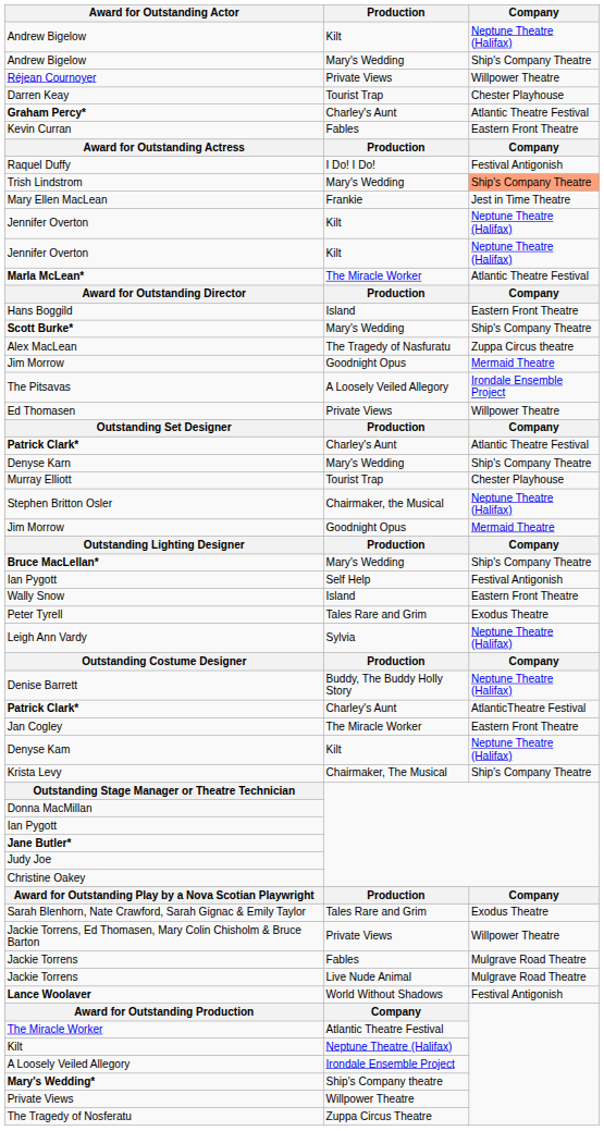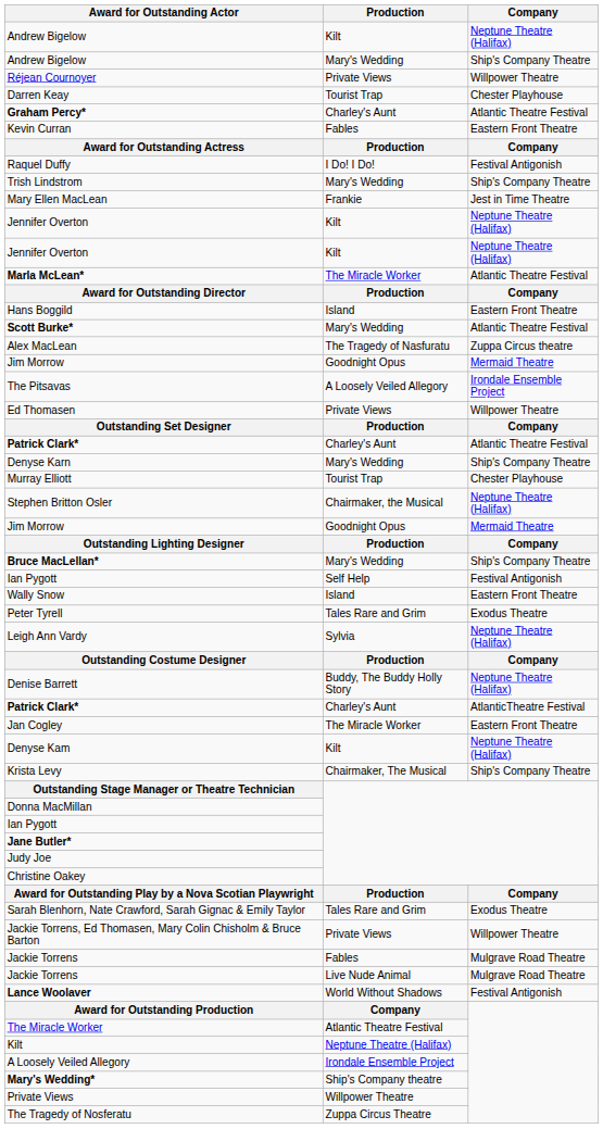 <table class="wikitable">
 <tr>
 <th>Award for Outstanding Actor</th>
 <th>Production</th>
 <th>Company</th>
 </tr>
 <tr>
 <td>Andrew Bigelow</td>
 <td>Kilt</td>
 <td><a href='#'>Neptune Theatre (Halifax)</a></td>
 </tr>
 <tr>
 <td>Andrew Bigelow</td>
 <td>Mary's Wedding</td>
 <td>Ship's Company Theatre</td>
 </tr>
 <tr>
 <td><a href='#'>Réjean Cournoyer</a></td>
 <td>Private Views</td>
 <td>Willpower Theatre</td>
 </tr>
 <tr>
 <td>Darren Keay</td>
 <td>Tourist Trap</td>
 <td>Chester Playhouse</td>
 </tr>
 <tr>
 <td><strong>Graham Percy*</strong></td>
 <td>Charley's Aunt</td>
 <td>Atlantic Theatre Festival</td>
 </tr>
 <tr>
 <td>Kevin Curran</td>
 <td>Fables</td>
 <td>Eastern Front Theatre</td>
 </tr>
 <tr>
 <th>Award for Outstanding Actress</th>
 <th>Production</th>
 <th>Company</th>
 </tr>
 <tr>
 <td>Raquel Duffy</td>
 <td>I Do! I Do!</td>
 <td>Festival Antigonish</td>
 </tr>
 <tr>
 <td>Trish Lindstrom</td>
 <td>Mary's Wedding</td>
-<td style="background: lightsalmon;">Ship's Company Theatre</td>
+<td>Ship's Company Theatre</td>
 </tr>
 <tr>
 <td>Mary Ellen MacLean</td>
 <td>Frankie</td>
 <td>Jest in Time Theatre</td>
 </tr>
 <tr>
 <td>Jennifer Overton</td>
 <td>Kilt</td>
 <td><a href='#'>Neptune Theatre (Halifax)</a></td>
 </tr>
 <tr>
 <td>Jennifer Overton</td>
 <td>Kilt</td>
 <td><a href='#'>Neptune Theatre (Halifax)</a></td>
 </tr>
 <tr>
 <td><strong>Marla McLean*</strong></td>
 <td><a href='#'>The Miracle Worker</a></td>
 <td>Atlantic Theatre Festival</td>
 </tr>
 <tr>
 <th>Award for Outstanding Director</th>
 <th>Production</th>
 <th>Company</th>
 </tr>
 <tr>
 <td>Hans Boggild</td>
 <td>Island</td>
 <td>Eastern Front Theatre</td>
 </tr>
 <tr>
 <td><strong>Scott Burke*</strong></td>
 <td>Mary's Wedding</td>
-<td>Ship's Company Theatre</td>
+<td>Atlantic Theatre Festival</td>
 </tr>
 <tr>
 <td>Alex MacLean</td>
 <td>The Tragedy of Nasfuratu</td>
 <td>Zuppa Circus theatre</td>
 </tr>
 <tr>
 <td>Jim Morrow</td>
 <td>Goodnight Opus</td>
 <td><a href='#'>Mermaid Theatre</a></td>
 </tr>
 <tr>
 <td>The Pitsavas</td>
 <td>A Loosely Veiled Allegory</td>
 <td><a href='#'>Irondale Ensemble Project</a></td>
 </tr>
 <tr>
 <td>Ed Thomasen</td>
 <td>Private Views</td>
 <td>Willpower Theatre</td>
 </tr>
 <tr>
 <th>Outstanding Set Designer</th>
 <th>Production</th>
 <th>Company</th>
 </tr>
 <tr>
 <td><strong>Patrick Clark*</strong></td>
 <td>Charley's Aunt</td>
 <td>Atlantic Theatre Festival</td>
 </tr>
 <tr>
 <td>Denyse Karn</td>
 <td>Mary's Wedding</td>
 <td>Ship's Company Theatre</td>
 </tr>
 <tr>
 <td>Murray Elliott</td>
 <td>Tourist Trap</td>
 <td>Chester Playhouse</td>
 </tr>
 <tr>
 <td>Stephen Britton Osler</td>
 <td>Chairmaker, the Musical</td>
 <td><a href='#'>Neptune Theatre (Halifax)</a></td>
 </tr>
 <tr>
 <td>Jim Morrow</td>
 <td>Goodnight Opus</td>
 <td><a href='#'>Mermaid Theatre</a></td>
 </tr>
 <tr>
 <th>Outstanding Lighting Designer</th>
 <th>Production</th>
 <th>Company</th>
 </tr>
 <tr>
 <td><strong>Bruce MacLellan*</strong></td>
 <td>Mary's Wedding</td>
 <td>Ship's Company Theatre</td>
 </tr>
 <tr>
 <td>Ian Pygott</td>
 <td>Self Help</td>
 <td>Festival Antigonish</td>
 </tr>
 <tr>
 <td>Wally Snow</td>
 <td>Island</td>
 <td>Eastern Front Theatre</td>
 </tr>
 <tr>
 <td>Peter Tyrell</td>
 <td>Tales Rare and Grim</td>
 <td>Exodus Theatre</td>
 </tr>
 <tr>
 <td>Leigh Ann Vardy</td>
 <td>Sylvia</td>
 <td><a href='#'>Neptune Theatre (Halifax)</a></td>
 </tr>
 <tr>
 <th>Outstanding Costume Designer</th>
 <th>Production</th>
 <th>Company</th>
 </tr>
 <tr>
 <td>Denise Barrett</td>
 <td>Buddy, The Buddy Holly Story</td>
 <td><a href='#'>Neptune Theatre (Halifax)</a></td>
 </tr>
 <tr>
 <td><strong>Patrick Clark*</strong></td>
 <td>Charley's Aunt</td>
 <td>AtlanticTheatre Festival</td>
 </tr>
 <tr>
 <td>Jan Cogley</td>
 <td>The Miracle Worker</td>
 <td>Eastern Front Theatre</td>
 </tr>
 <tr>
 <td>Denyse Kam</td>
 <td>Kilt</td>
 <td><a href='#'>Neptune Theatre (Halifax)</a></td>
 </tr>
 <tr>
 <td>Krista Levy</td>
 <td>Chairmaker, The Musical</td>
 <td>Ship's Company Theatre</td>
 </tr>
 <tr>
 <th>Outstanding Stage Manager or Theatre Technician</th>
 </tr>
 <tr>
 <td>Donna MacMillan</td>
 </tr>
 <tr>
 <td>Ian Pygott</td>
 </tr>
 <tr>
 <td><strong>Jane Butler*</strong></td>
 </tr>
 <tr>
 <td>Judy Joe</td>
 </tr>
 <tr>
 <td>Christine Oakey</td>
 </tr>
 <tr>
 <th>Award for Outstanding Play by a Nova Scotian Playwright</th>
 <th>Production</th>
 <th>Company</th>
 </tr>
 <tr>
 <td>Sarah Blenhorn, Nate Crawford, Sarah Gignac & Emily Taylor</td>
 <td>Tales Rare and Grim</td>
 <td>Exodus Theatre</td>
 </tr>
 <tr>
 <td>Jackie Torrens, Ed Thomasen, Mary Colin Chisholm & Bruce Barton</td>
 <td>Private Views</td>
 <td>Willpower Theatre</td>
 </tr>
 <tr>
 <td>Jackie Torrens</td>
 <td>Fables</td>
 <td>Mulgrave Road Theatre</td>
 </tr>
 <tr>
 <td>Jackie Torrens</td>
 <td>Live Nude Animal</td>
 <td>Mulgrave Road Theatre</td>
 </tr>
 <tr>
 <td><strong>Lance Woolaver</strong></td>
 <td>World Without Shadows</td>
 <td>Festival Antigonish</td>
 </tr>
 <tr>
 <th>Award for Outstanding Production</th>
 <th>Company</th>
 </tr>
 <tr>
 <td><a href='#'>The Miracle Worker</a></td>
 <td>Atlantic Theatre Festival</td>
 </tr>
 <tr>
 <td>Kilt</td>
 <td><a href='#'>Neptune Theatre (Halifax)</a></td>
 </tr>
 <tr>
 <td>A Loosely Veiled Allegory</td>
 <td><a href='#'>Irondale Ensemble Project</a></td>
 </tr>
 <tr>
 <td><strong>Mary's Wedding*</strong></td>
 <td>Ship's Company theatre</td>
 </tr>
 <tr>
 <td>Private Views</td>
 <td>Willpower Theatre</td>
 </tr>
 <tr>
 <td>The Tragedy of Nosferatu</td>
 <td>Zuppa Circus Theatre</td>
 </tr>
 </table>
